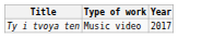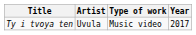 <table class="wikitable">
 <tr>
 <th>Title</th>
+<th>Artist</th>
 <th>Type of work</th>
 <th>Year</th>
 </tr>
 <tr>
 <td><em>Ty i tvoya ten<strong></td>
+<td>Uvula</td>
 <td>Music video</td>
 <td>2017</td>
 </tr>
 </table>
